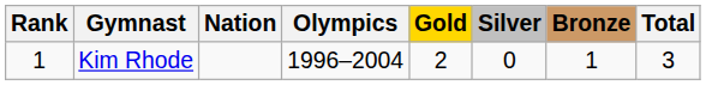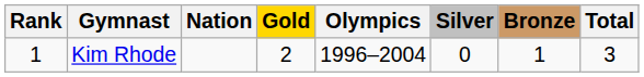 <table class="wikitable sortable" style="text-align:center">
 <tr>
 <th>Rank</th>
 <th>Gymnast</th>
 <th>Nation</th>
+<th style="background-color:gold">Gold</th>
 <th>Olympics</th>
-<th style="background-color:gold">Gold</th>
 <th style="background-color:silver">Silver</th>
 <th style="background-color:#cc9966">Bronze</th>
 <th>Total</th>
 </tr>
 <tr>
 <td>1</td>
 <td align=left data-sort-value="Rhode, Kim"><a href='#'>Kim Rhode</a></td>
 <td align=left></td>
+<td>2</td>
 <td>1996–2004</td>
-<td>2</td>
 <td>0</td>
 <td>1</td>
 <td>3</td>
 </tr>
 </table>
